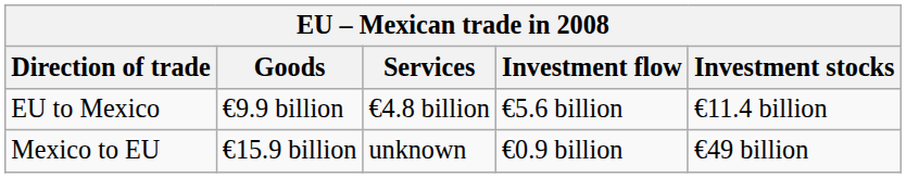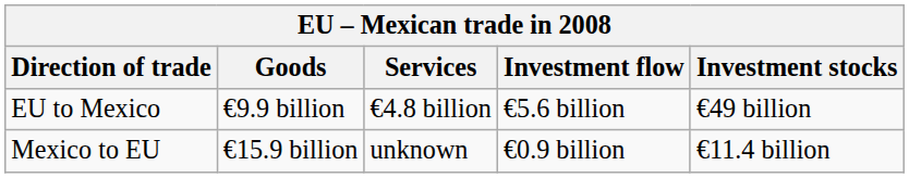 <table class="wikitable">
 <tr>
 <th colspan=5>EU – Mexican trade in 2008</th>
 </tr>
 <tr>
 <th>Direction of trade</th>
 <th>Goods</th>
 <th>Services</th>
 <th>Investment flow</th>
 <th>Investment stocks</th>
 </tr>
 <tr>
 <td>EU to Mexico</td>
 <td>€9.9  billion</td>
 <td>€4.8 billion</td>
 <td>€5.6 billion</td>
-<td>€11.4 billion</td>
+<td>€49 billion</td>
 </tr>
 <tr>
 <td>Mexico to EU</td>
 <td>€15.9 billion</td>
 <td>unknown</td>
 <td>€0.9 billion</td>
-<td>€49 billion</td>
+<td>€11.4 billion</td>
 </tr>
 </table>
